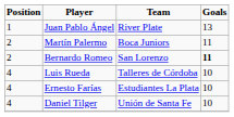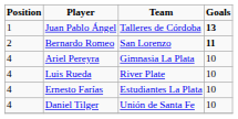 <table border="2" cellpadding="2" cellspacing="0" style="margin: 0; background: #f9f9f9; border: 1px #aaa solid; border-collapse: collapse; font-size: 85%;">
 <tr>
 <th>Position</th>
 <th>Player</th>
 <th>Team</th>
 <th>Goals</th>
 </tr>
 <tr>
 <td>1</td>
 <td><a href='#'>Juan Pablo Ángel</a></td>
-<td><a href='#'>River Plate</a></td>
-<td>13</td>
-</tr>
-<tr>
-<td>2</td>
-<td><a href='#'>Martín Palermo</a></td>
-<td><a href='#'>Boca Juniors</a></td>
-<td>11</td>
+<td><a href='#'>Talleres de Córdoba</a></td>
+<td><strong>13</strong></td>
 </tr>
 <tr>
 <td>2</td>
 <td><a href='#'>Bernardo Romeo</a></td>
 <td><a href='#'>San Lorenzo</a></td>
 <td><strong>11</strong></td>
 </tr>
 <tr>
 <td>4</td>
+<td><a href='#'>Ariel Pereyra</a></td>
+<td><a href='#'>Gimnasia La Plata</a></td>
+<td>10</td>
+</tr>
+<tr>
+<td>4</td>
 <td><a href='#'>Luis Rueda</a></td>
-<td><a href='#'>Talleres de Córdoba</a></td>
+<td><a href='#'>River Plate</a></td>
 <td>10</td>
 </tr>
 <tr>
 <td>4</td>
 <td><a href='#'>Ernesto Farías</a></td>
 <td><a href='#'>Estudiantes La Plata</a></td>
 <td>10</td>
 </tr>
 <tr>
 <td>4</td>
 <td><a href='#'>Daniel Tilger</a></td>
 <td><a href='#'>Unión de Santa Fe</a></td>
 <td>10</td>
 </tr>
 <tr>
 </tr>
 </table>
